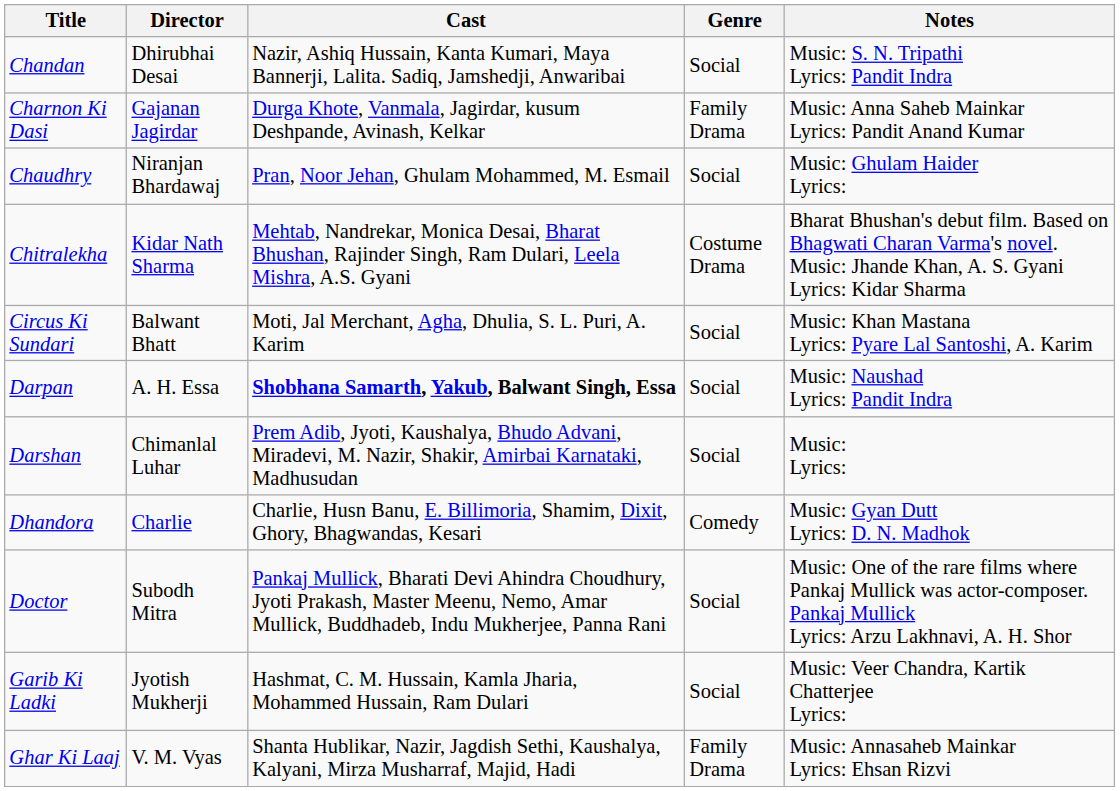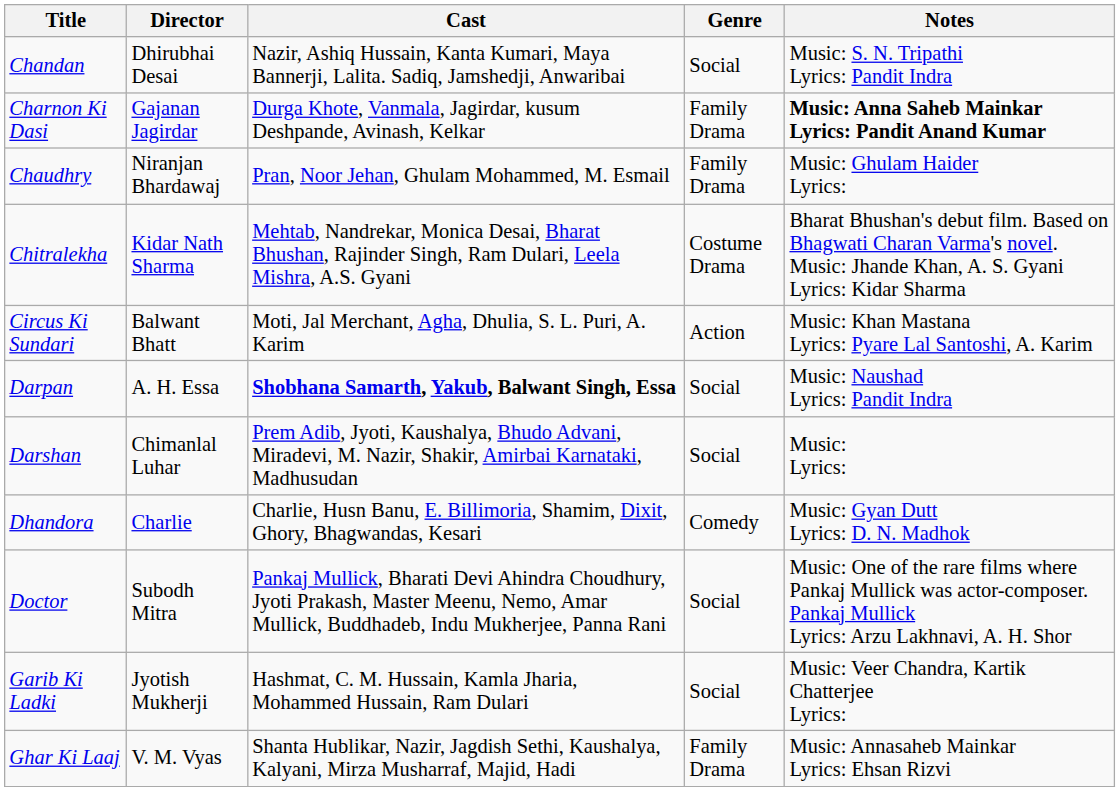 <table class="wikitable sortable">
 <tr>
 <th>Title</th>
 <th>Director</th>
 <th>Cast</th>
 <th>Genre</th>
 <th>Notes</th>
 </tr>
 <tr>
 <td><em><a href='#'>Chandan</a></em></td>
 <td>Dhirubhai Desai</td>
 <td>Nazir, Ashiq Hussain, Kanta Kumari, Maya Bannerji, Lalita. Sadiq, Jamshedji, Anwaribai</td>
 <td>Social</td>
 <td>Music: <a href='#'>S. N. Tripathi</a><br>Lyrics: <a href='#'>Pandit Indra</a></td>
 </tr>
 <tr>
 <td><em><a href='#'>Charnon Ki Dasi</a></em></td>
 <td><a href='#'>Gajanan Jagirdar</a></td>
 <td><a href='#'>Durga Khote</a>, <a href='#'>Vanmala</a>, Jagirdar, kusum Deshpande, Avinash, Kelkar</td>
 <td>Family Drama</td>
-<td>Music: Anna Saheb Mainkar<br>Lyrics: Pandit Anand Kumar</td>
+<td><strong>Music: Anna Saheb Mainkar<br>Lyrics: Pandit Anand Kumar</strong></td>
 </tr>
 <tr>
 <td><em><a href='#'>Chaudhry</a></em></td>
 <td>Niranjan Bhardawaj</td>
 <td><a href='#'>Pran</a>, <a href='#'>Noor Jehan</a>, Ghulam Mohammed, M. Esmail</td>
-<td>Social</td>
+<td>Family Drama</td>
 <td>Music: <a href='#'>Ghulam Haider</a><br>Lyrics:</td>
 </tr>
 <tr>
 <td><em><a href='#'>Chitralekha</a></em></td>
 <td><a href='#'>Kidar Nath Sharma</a></td>
 <td><a href='#'>Mehtab</a>, Nandrekar, Monica Desai, <a href='#'>Bharat Bhushan</a>, Rajinder Singh, Ram Dulari, <a href='#'>Leela Mishra</a>, A.S. Gyani</td>
 <td>Costume Drama</td>
 <td>Bharat Bhushan's debut film. Based on <a href='#'>Bhagwati Charan Varma</a>'s <a href='#'>novel</a>. Music: Jhande Khan, A. S. Gyani<br>Lyrics: Kidar Sharma</td>
 </tr>
 <tr>
 <td><em><a href='#'>Circus Ki Sundari</a></em></td>
 <td>Balwant Bhatt</td>
 <td>Moti, Jal Merchant, <a href='#'>Agha</a>, Dhulia, S. L. Puri, A. Karim</td>
-<td>Social</td>
+<td>Action</td>
 <td>Music: Khan Mastana <br>Lyrics: <a href='#'>Pyare Lal Santoshi</a>, A. Karim</td>
 </tr>
 <tr>
 <td><em><a href='#'>Darpan</a></em></td>
 <td>A. H. Essa</td>
 <td><strong><a href='#'>Shobhana Samarth</a>, <a href='#'>Yakub</a>, Balwant Singh, Essa</strong></td>
 <td>Social</td>
 <td>Music: <a href='#'>Naushad</a><br>Lyrics: <a href='#'>Pandit Indra</a></td>
 </tr>
 <tr>
 <td><em><a href='#'>Darshan</a></em></td>
 <td>Chimanlal Luhar</td>
 <td><a href='#'>Prem Adib</a>, Jyoti, Kaushalya,  <a href='#'>Bhudo Advani</a>, Miradevi,  M. Nazir, Shakir, <a href='#'>Amirbai Karnataki</a>, Madhusudan</td>
 <td>Social</td>
 <td>Music: <br>Lyrics:</td>
 </tr>
 <tr>
 <td><em><a href='#'>Dhandora</a></em></td>
 <td><a href='#'>Charlie</a></td>
 <td>Charlie, Husn Banu, <a href='#'>E. Billimoria</a>,  Shamim, <a href='#'>Dixit</a>, Ghory, Bhagwandas, Kesari</td>
 <td>Comedy</td>
 <td>Music: <a href='#'>Gyan Dutt</a><br>Lyrics: <a href='#'>D. N. Madhok</a></td>
 </tr>
 <tr>
 <td><em><a href='#'>Doctor</a></em></td>
 <td>Subodh Mitra</td>
 <td><a href='#'>Pankaj Mullick</a>, Bharati Devi Ahindra Choudhury, Jyoti Prakash, Master Meenu, Nemo, Amar Mullick, Buddhadeb, Indu Mukherjee, Panna Rani</td>
 <td>Social</td>
 <td>Music: One of the rare films where Pankaj Mullick was actor-composer. <a href='#'>Pankaj Mullick</a><br>Lyrics: Arzu Lakhnavi, A. H. Shor</td>
 </tr>
 <tr>
 <td><em><a href='#'>Garib Ki Ladki</a></em></td>
 <td>Jyotish Mukherji</td>
 <td>Hashmat, C. M. Hussain, Kamla Jharia, Mohammed Hussain, Ram Dulari</td>
 <td>Social</td>
 <td>Music: Veer Chandra, Kartik Chatterjee<br>Lyrics:</td>
 </tr>
 <tr>
 <td><em><a href='#'>Ghar Ki Laaj</a></em></td>
 <td>V. M. Vyas</td>
 <td>Shanta Hublikar,   Nazir, Jagdish Sethi, Kaushalya, Kalyani, Mirza Musharraf, Majid, Hadi</td>
 <td>Family Drama</td>
 <td>Music: Annasaheb Mainkar<br>Lyrics: Ehsan Rizvi</td>
 </tr>
 <tr>
 </tr>
 </table>
